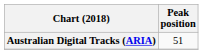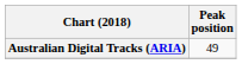 <table class="wikitable plainrowheaders" style="text-align:center">
 <tr>
 <th scope="col">Chart (2018)</th>
 <th scope="col">Peak<br>position</th>
 </tr>
 <tr>
 <th scope="row">Australian Digital Tracks (<a href='#'>ARIA</a>)</th>
-<td>51</td>
+<td>49</td>
 </tr>
 <tr>
 </tr>
 </table>
